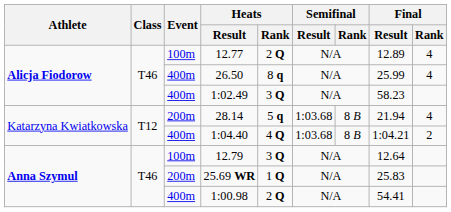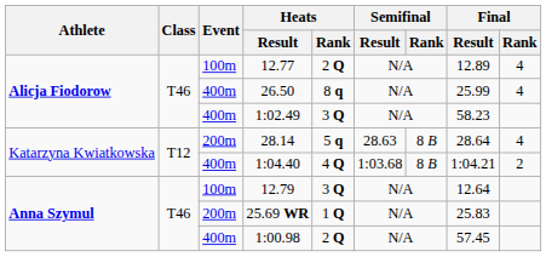 <table class=wikitable style="font-size:90%">
 <tr>
 <th rowspan="2">Athlete</th>
 <th rowspan="2">Class</th>
 <th rowspan="2">Event</th>
 <th colspan="2">Heats</th>
 <th colspan="2">Semifinal</th>
 <th colspan="2">Final</th>
 </tr>
 <tr>
 <th>Result</th>
 <th>Rank</th>
 <th>Result</th>
 <th>Rank</th>
 <th>Result</th>
 <th>Rank</th>
 </tr>
 <tr>
 <td rowspan="3"><strong><a href='#'>Alicja Fiodorow</a></strong></td>
 <td rowspan="3" style="text-align:center;">T46</td>
 <td><a href='#'>100m</a></td>
 <td style="text-align:center;">12.77</td>
 <td style="text-align:center;">2 <strong>Q</strong></td>
 <td style="text-align:center;" colspan="2">N/A</td>
 <td style="text-align:center;">12.89</td>
 <td style="text-align:center;">4</td>
 </tr>
 <tr>
 <td><a href='#'>400m</a></td>
 <td style="text-align:center;">26.50</td>
 <td style="text-align:center;">8 <strong>q</strong></td>
 <td style="text-align:center;" colspan="2">N/A</td>
 <td style="text-align:center;">25.99</td>
 <td style="text-align:center;">4</td>
 </tr>
 <tr>
 <td><a href='#'>400m</a></td>
 <td style="text-align:center;">1:02.49</td>
 <td style="text-align:center;">3 <strong>Q</strong></td>
 <td style="text-align:center;" colspan="2">N/A</td>
 <td style="text-align:center;">58.23</td>
 <td style="text-align:center;"></td>
 </tr>
 <tr>
 <td rowspan="2"><a href='#'>Katarzyna Kwiatkowska</a></td>
 <td rowspan="2" style="text-align:center;">T12</td>
 <td><a href='#'>200m</a></td>
 <td style="text-align:center;">28.14</td>
 <td style="text-align:center;">5 <strong>q</strong></td>
-<td style="text-align:center;">1:03.68</td>
+<td style="text-align:center;">28.63</td>
 <td style="text-align:center;">8 <em>B</em></td>
-<td style="text-align:center;">21.94</td>
+<td style="text-align:center;">28.64</td>
 <td style="text-align:center;">4</td>
 </tr>
 <tr>
 <td><a href='#'>400m</a></td>
 <td style="text-align:center;">1:04.40</td>
 <td style="text-align:center;">4 <strong>Q</strong></td>
 <td style="text-align:center;">1:03.68</td>
 <td style="text-align:center;">8 <em>B</em></td>
 <td style="text-align:center;">1:04.21</td>
 <td style="text-align:center;">2</td>
 </tr>
 <tr>
 <td rowspan="3"><strong><a href='#'>Anna Szymul</a></strong></td>
 <td rowspan="3" style="text-align:center;">T46</td>
 <td><a href='#'>100m</a></td>
 <td style="text-align:center;">12.79</td>
 <td style="text-align:center;">3 <strong>Q</strong></td>
 <td style="text-align:center;" colspan="2">N/A</td>
 <td style="text-align:center;">12.64</td>
 <td style="text-align:center;"></td>
 </tr>
 <tr>
 <td><a href='#'>200m</a></td>
 <td style="text-align:center;">25.69 <strong>WR</strong></td>
 <td style="text-align:center;">1 <strong>Q</strong></td>
 <td style="text-align:center;" colspan="2">N/A</td>
 <td style="text-align:center;">25.83</td>
 <td style="text-align:center;"></td>
 </tr>
 <tr>
 <td><a href='#'>400m</a></td>
 <td style="text-align:center;">1:00.98</td>
 <td style="text-align:center;">2 <strong>Q</strong></td>
 <td style="text-align:center;" colspan="2">N/A</td>
-<td style="text-align:center;">54.41</td>
+<td style="text-align:center;">57.45</td>
 <td style="text-align:center;"></td>
 </tr>
 </table>
